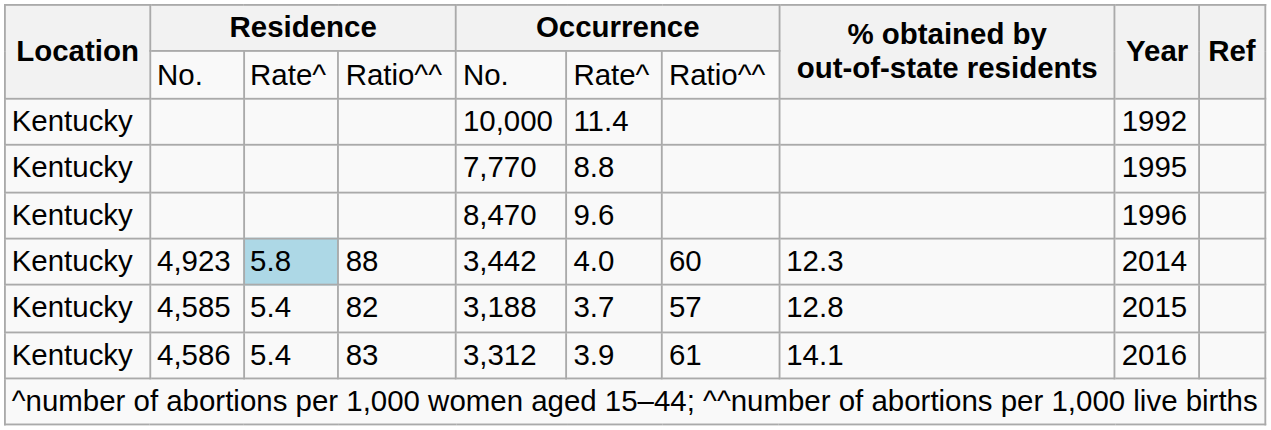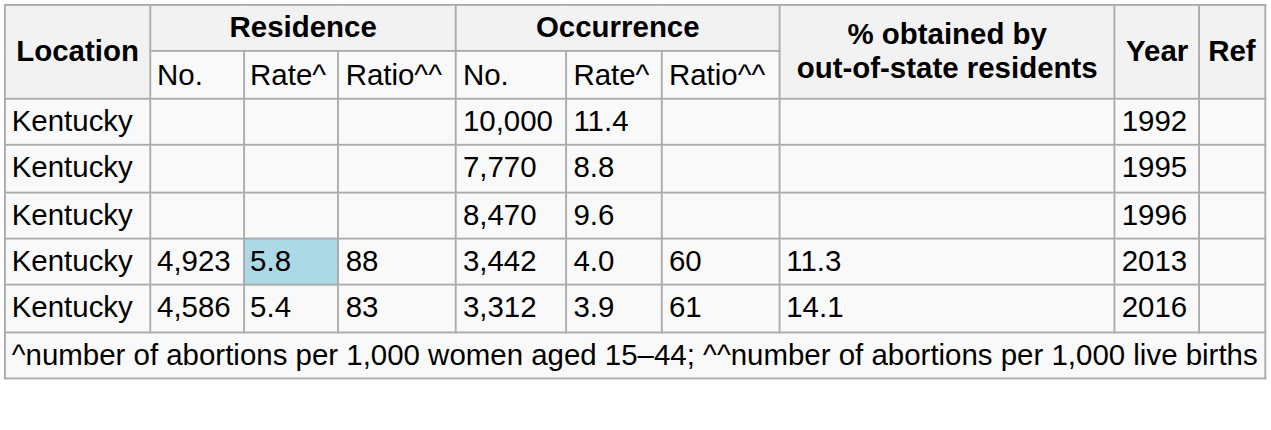 <table class="wikitable">
 <tr>
 <th rowspan="2">Location</th>
 <th colspan="3">Residence</th>
 <th colspan="3">Occurrence</th>
 <th rowspan="2">% obtained by<br>out-of-state residents</th>
 <th rowspan="2">Year</th>
 <th rowspan="2">Ref</th>
 </tr>
 <tr>
 <td>No.</td>
 <td>Rate^</td>
 <td>Ratio^^</td>
 <td>No.</td>
 <td>Rate^</td>
 <td>Ratio^^</td>
 </tr>
 <tr>
 <td>Kentucky</td>
 <td></td>
 <td></td>
 <td></td>
 <td>10,000</td>
 <td>11.4</td>
 <td></td>
 <td></td>
 <td>1992</td>
 <td></td>
 </tr>
 <tr>
 <td>Kentucky</td>
 <td></td>
 <td></td>
 <td></td>
 <td>7,770</td>
 <td>8.8</td>
 <td></td>
 <td></td>
 <td>1995</td>
 <td></td>
 </tr>
 <tr>
 <td>Kentucky</td>
 <td></td>
 <td></td>
 <td></td>
 <td>8,470</td>
 <td>9.6</td>
 <td></td>
 <td></td>
 <td>1996</td>
 <td></td>
 </tr>
 <tr>
 <td>Kentucky</td>
 <td>4,923</td>
 <td style="background: lightblue;">5.8</td>
 <td>88</td>
 <td>3,442</td>
 <td>4.0</td>
 <td>60</td>
-<td>12.3</td>
-<td>2014</td>
-<td></td>
-</tr>
-<tr>
-<td>Kentucky</td>
-<td>4,585</td>
-<td>5.4</td>
-<td>82</td>
-<td>3,188</td>
-<td>3.7</td>
-<td>57</td>
-<td>12.8</td>
-<td>2015</td>
+<td>11.3</td>
+<td>2013</td>
 <td></td>
 </tr>
 <tr>
 <td>Kentucky</td>
 <td>4,586</td>
 <td>5.4</td>
 <td>83</td>
 <td>3,312</td>
 <td>3.9</td>
 <td>61</td>
 <td>14.1</td>
 <td>2016</td>
 <td></td>
 </tr>
 <tr>
 <td colspan="10">^number of abortions per 1,000 women aged 15–44; ^^number of abortions per 1,000 live births</td>
 </tr>
 </table>
